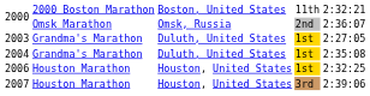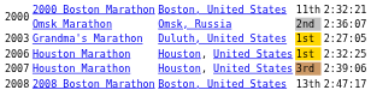 <table>
 <tr>
 <td rowspan=2>2000</td>
 <td><a href='#'>2000 Boston Marathon</a></td>
 <td><a href='#'>Boston, United States</a></td>
 <td>11th</td>
 <td>2:32:21</td>
 </tr>
 <tr>
 <td><a href='#'>Omsk Marathon</a></td>
 <td><a href='#'>Omsk, Russia</a></td>
 <td bgcolor="silver">2nd</td>
 <td>2:36:07</td>
 </tr>
 <tr>
 <td>2003</td>
 <td><a href='#'>Grandma's Marathon</a></td>
 <td><a href='#'>Duluth, United States</a></td>
 <td bgcolor="gold">1st</td>
 <td>2:27:05</td>
 </tr>
 <tr>
-<td>2004</td>
-<td><a href='#'>Grandma's Marathon</a></td>
-<td><a href='#'>Duluth, United States</a></td>
-<td bgcolor="gold">1st</td>
-<td>2:35:08</td>
-</tr>
-<tr>
 <td>2006</td>
 <td><a href='#'>Houston Marathon</a></td>
 <td><a href='#'>Houston</a>, <a href='#'>United States</a></td>
 <td bgcolor="gold">1st</td>
 <td>2:32:25</td>
 </tr>
 <tr>
 <td>2007</td>
 <td><a href='#'>Houston Marathon</a></td>
 <td><a href='#'>Houston</a>, <a href='#'>United States</a></td>
 <td bgcolor="cc9966">3rd</td>
 <td>2:39:06</td>
 </tr>
+<tr>
+<td>2008</td>
+<td><a href='#'>2008 Boston Marathon</a></td>
+<td><a href='#'>Boston, United States</a></td>
+<td>13th</td>
+<td>2:47:17</td>
+</tr>
 </table>
